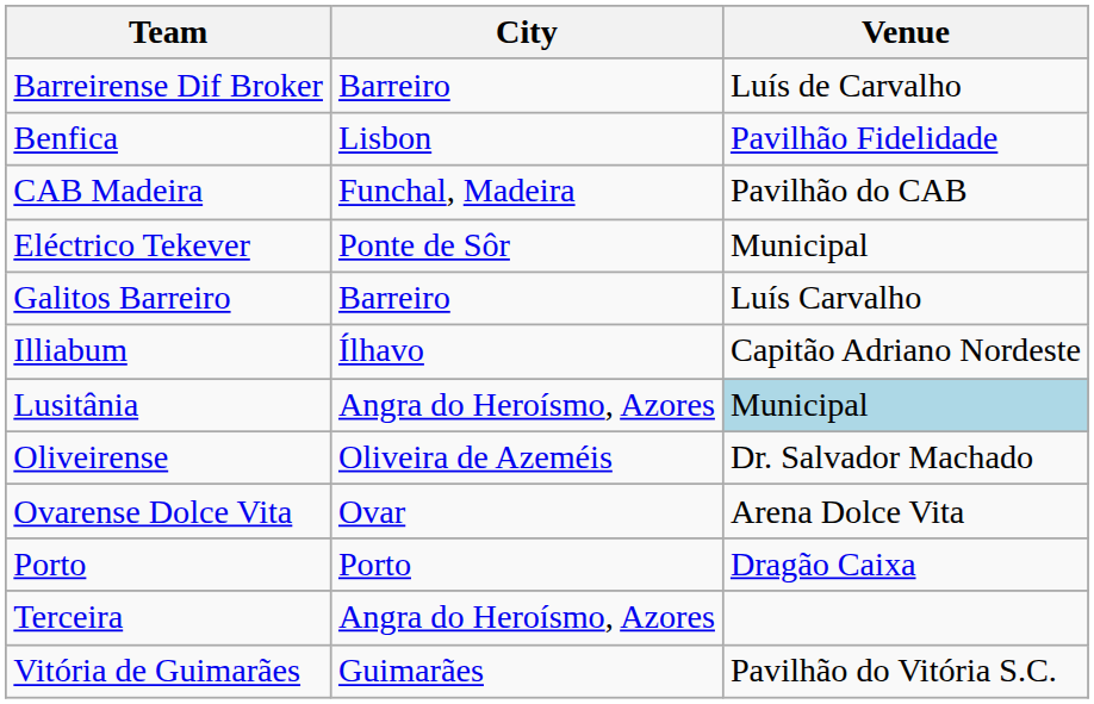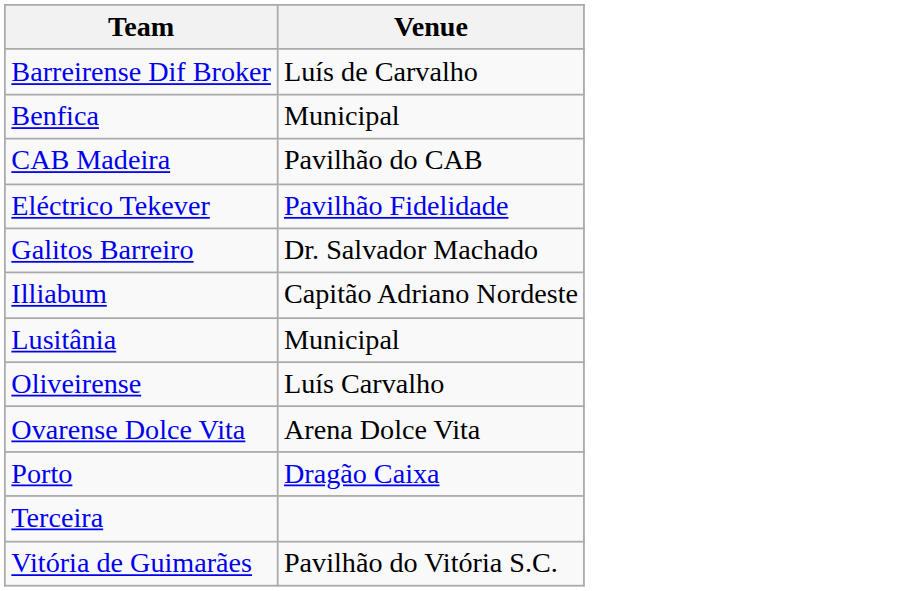 <table class="wikitable sortable">
 <tr>
 <th>Team</th>
-<th>City</th>
 <th>Venue</th>
 </tr>
 <tr>
 <td><a href='#'>Barreirense Dif Broker</a></td>
-<td><a href='#'>Barreiro</a></td>
 <td>Luís de Carvalho</td>
 </tr>
 <tr>
 <td><a href='#'>Benfica</a></td>
-<td><a href='#'>Lisbon</a></td>
-<td><a href='#'>Pavilhão Fidelidade</a></td>
+<td>Municipal</td>
 </tr>
 <tr>
 <td><a href='#'>CAB Madeira</a></td>
-<td><a href='#'>Funchal</a>, <a href='#'>Madeira</a></td>
 <td>Pavilhão do CAB</td>
 </tr>
 <tr>
 <td><a href='#'>Eléctrico Tekever</a></td>
-<td><a href='#'>Ponte de Sôr</a></td>
-<td>Municipal</td>
+<td><a href='#'>Pavilhão Fidelidade</a></td>
 </tr>
 <tr>
 <td><a href='#'>Galitos Barreiro</a></td>
-<td><a href='#'>Barreiro</a></td>
-<td>Luís Carvalho</td>
+<td>Dr. Salvador Machado</td>
 </tr>
 <tr>
 <td><a href='#'>Illiabum</a></td>
-<td><a href='#'>Ílhavo</a></td>
 <td>Capitão Adriano Nordeste</td>
 </tr>
 <tr>
 <td><a href='#'>Lusitânia</a></td>
-<td><a href='#'>Angra do Heroísmo</a>, <a href='#'>Azores</a></td>
-<td style="background: lightblue;">Municipal</td>
+<td>Municipal</td>
 </tr>
 <tr>
 <td><a href='#'>Oliveirense</a></td>
-<td><a href='#'>Oliveira de Azeméis</a></td>
-<td>Dr. Salvador Machado</td>
+<td>Luís Carvalho</td>
 </tr>
 <tr>
 <td><a href='#'>Ovarense Dolce Vita</a></td>
-<td><a href='#'>Ovar</a></td>
 <td>Arena Dolce Vita</td>
 </tr>
 <tr>
-<td><a href='#'>Porto</a></td>
 <td><a href='#'>Porto</a></td>
 <td><a href='#'>Dragão Caixa</a></td>
 </tr>
 <tr>
 <td><a href='#'>Terceira</a></td>
-<td><a href='#'>Angra do Heroísmo</a>, <a href='#'>Azores</a></td>
 <td></td>
 </tr>
 <tr>
 <td><a href='#'>Vitória de Guimarães</a></td>
-<td><a href='#'>Guimarães</a></td>
 <td>Pavilhão do Vitória S.C.</td>
 </tr>
 </table>
